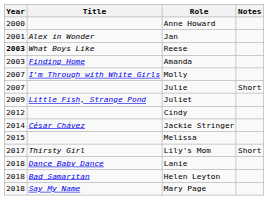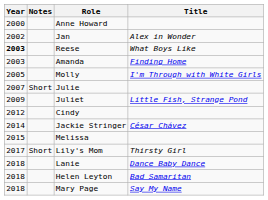 <table class="wikitable sortable">
 <tr>
 <th>Year</th>
+<th class="unsortable">Notes</th>
+<th>Role</th>
 <th>Title</th>
-<th>Role</th>
-<th class="unsortable">Notes</th>
 </tr>
 <tr>
 <td>2000</td>
+<td></td>
+<td>Anne Howard</td>
 <td><em></em></td>
-<td>Anne Howard</td>
-<td></td>
 </tr>
 <tr>
-<td>2001</td>
+<td>2002</td>
+<td></td>
+<td>Jan</td>
 <td><em>Alex in Wonder</em></td>
-<td>Jan</td>
-<td></td>
 </tr>
 <tr>
 <td><strong>2003</strong></td>
+<td></td>
+<td>Reese</td>
 <td><em>What Boys Like</em></td>
-<td>Reese</td>
-<td></td>
 </tr>
 <tr>
 <td>2003</td>
+<td></td>
+<td>Amanda</td>
 <td><em><a href='#'>Finding Home</a></em></td>
-<td>Amanda</td>
+</tr>
+<tr>
+<td>2005</td>
 <td></td>
+<td>Molly</td>
+<td><em><a href='#'>I'm Through with White Girls</a></em></td>
 </tr>
 <tr>
 <td>2007</td>
-<td><em><a href='#'>I'm Through with White Girls</a></em></td>
-<td>Molly</td>
-<td></td>
-</tr>
-<tr>
-<td>2007</td>
+<td>Short</td>
+<td>Julie</td>
 <td><em></em></td>
-<td>Julie</td>
-<td>Short</td>
 </tr>
 <tr>
 <td>2009</td>
+<td></td>
+<td>Juliet</td>
 <td><em><a href='#'>Little Fish, Strange Pond</a></em></td>
-<td>Juliet</td>
-<td></td>
 </tr>
 <tr>
 <td>2012</td>
+<td></td>
+<td>Cindy</td>
 <td><em></em></td>
-<td>Cindy</td>
-<td></td>
 </tr>
 <tr>
 <td>2014</td>
+<td></td>
+<td>Jackie Stringer</td>
 <td><em><a href='#'>César Chávez</a></em></td>
-<td>Jackie Stringer</td>
-<td></td>
 </tr>
 <tr>
 <td>2015</td>
+<td></td>
+<td>Melissa</td>
 <td><em></em></td>
-<td>Melissa</td>
-<td></td>
 </tr>
 <tr>
 <td>2017</td>
+<td>Short</td>
+<td>Lily's Mom</td>
 <td><em>Thirsty Girl</em></td>
-<td>Lily's Mom</td>
-<td>Short</td>
 </tr>
 <tr>
 <td>2018</td>
+<td></td>
+<td>Lanie</td>
 <td><em><a href='#'>Dance Baby Dance</a></em></td>
-<td>Lanie</td>
-<td></td>
 </tr>
 <tr>
 <td>2018</td>
+<td></td>
+<td>Helen Leyton</td>
 <td><em><a href='#'>Bad Samaritan</a></em></td>
-<td>Helen Leyton</td>
-<td></td>
 </tr>
 <tr>
 <td>2018</td>
+<td></td>
+<td>Mary Page</td>
 <td><em><a href='#'>Say My Name</a></em></td>
-<td>Mary Page</td>
-<td></td>
 </tr>
 </table>
